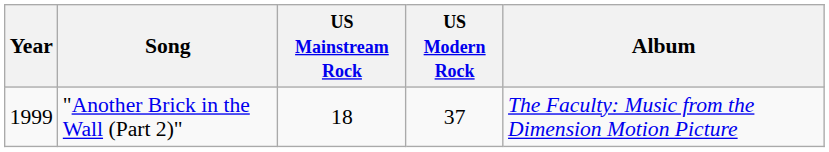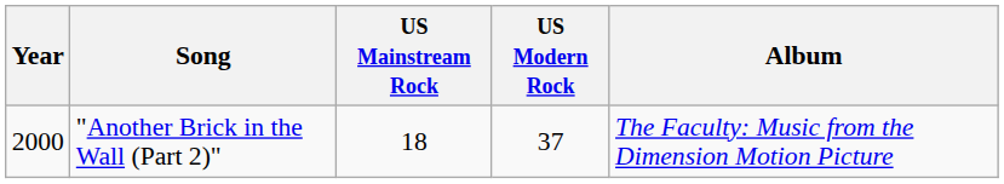 <table class="wikitable">
 <tr>
 <th>Year</th>
 <th>Song</th>
 <th><small>US<br><a href='#'>Mainstream Rock</a></small></th>
 <th><small>US<br><a href='#'>Modern Rock</a></small></th>
 <th>Album</th>
 </tr>
 <tr>
-<td>1999</td>
+<td>2000</td>
 <td>"<a href='#'>Another Brick in the Wall</a> (Part 2)"</td>
 <td align="center">18</td>
 <td align="center">37</td>
 <td><em><a href='#'>The Faculty: Music from the Dimension Motion Picture</a></em></td>
 </tr>
 </table>
